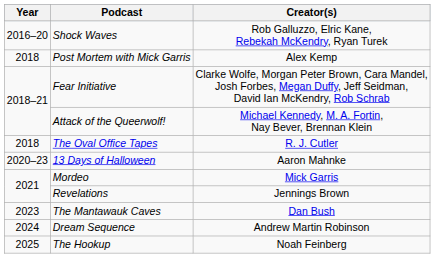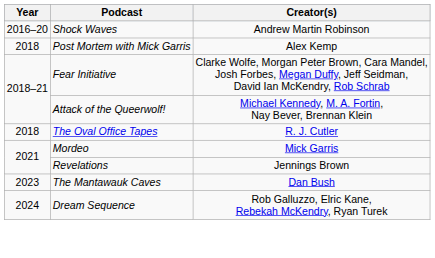 <table class="wikitable sortable">
 <tr style="background:#b0c4de; text-align:center;">
 <th>Year</th>
 <th>Podcast</th>
 <th>Creator(s)</th>
 </tr>
 <tr>
 <td style="text-align:center;">2016–20</td>
 <td style="text-align:left;"><em>Shock Waves</em></td>
-<td style="text-align:center;">Rob Galluzzo, Elric Kane,<br><a href='#'>Rebekah McKendry</a>, Ryan Turek</td>
+<td style="text-align:center;">Andrew Martin Robinson</td>
 </tr>
 <tr>
 <td style="text-align:center;">2018</td>
 <td style="text-align:left;"><em>Post Mortem with Mick Garris</em></td>
 <td style="text-align:center;">Alex Kemp</td>
 </tr>
 <tr>
 <td rowspan="2" style="text-align:center;">2018–21</td>
 <td style="text-align:left;"><em>Fear Initiative</em></td>
 <td style="text-align:center;">Clarke Wolfe, Morgan Peter Brown, Cara Mandel,<br>Josh Forbes, <a href='#'>Megan Duffy</a>, Jeff Seidman,<br>David Ian McKendry, <a href='#'>Rob Schrab</a></td>
 </tr>
 <tr>
 <td style="text-align:left;"><em>Attack of the Queerwolf!</em></td>
 <td style="text-align:center;"><a href='#'>Michael Kennedy</a>, <a href='#'>M. A. Fortin</a>,<br>Nay Bever, Brennan Klein</td>
 </tr>
 <tr>
 <td style="text-align:center;">2018</td>
 <td style="text-align:left;"><em><a href='#'>The Oval Office Tapes</a></em></td>
 <td style="text-align:center;"><a href='#'>R. J. Cutler</a></td>
 </tr>
 <tr>
-<td style="text-align:center;">2020–23</td>
-<td style="text-align:left;"><em><a href='#'>13 Days of Halloween</a></em></td>
-<td style="text-align:center;">Aaron Mahnke</td>
-</tr>
-<tr>
 <td rowspan="2" style="text-align:center;">2021</td>
 <td style="text-align:left;"><em>Mordeo</em></td>
 <td style="text-align:center;"><a href='#'>Mick Garris</a></td>
 </tr>
 <tr>
 <td style="text-align:left;"><em>Revelations</em></td>
 <td style="text-align:center;">Jennings Brown</td>
 </tr>
 <tr>
 <td style="text-align:center;">2023</td>
 <td style="text-align:left;"><em>The Mantawauk Caves</em></td>
 <td style="text-align:center;"><a href='#'>Dan Bush</a></td>
 </tr>
 <tr>
 <td style="text-align:center;">2024</td>
 <td style="text-align:left;"><em>Dream Sequence</em></td>
-<td style="text-align:center;">Andrew Martin Robinson</td>
-</tr>
-<tr>
-<td style="text-align:center;">2025</td>
-<td style="text-align:left;"><em>The Hookup</em></td>
-<td style="text-align:center;">Noah Feinberg</td>
+<td style="text-align:center;">Rob Galluzzo, Elric Kane,<br><a href='#'>Rebekah McKendry</a>, Ryan Turek</td>
 </tr>
 </table>
